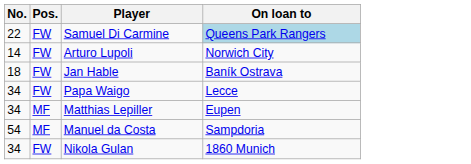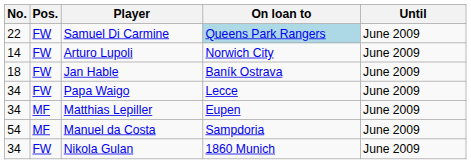 <table class="wikitable" style="font-size:95%;">
 <tr>
 <th width=20px>No.</th>
 <th width=20px>Pos.</th>
 <th width=170px>Player</th>
 <th width=190px>On loan to</th>
+<th width=125px>Until</th>
 </tr>
 <tr>
 <td>22</td>
 <td><a href='#'>FW</a></td>
 <td> <a href='#'>Samuel Di Carmine</a></td>
 <td style="background: lightblue;"><a href='#'>Queens Park Rangers</a></td>
+<td>June 2009 </td>
 </tr>
 <tr>
 <td>14</td>
 <td><a href='#'>FW</a></td>
 <td> <a href='#'>Arturo Lupoli</a></td>
 <td><a href='#'>Norwich City</a></td>
+<td>June 2009 </td>
 </tr>
 <tr>
 <td>18</td>
 <td><a href='#'>FW</a></td>
 <td> <a href='#'>Jan Hable</a></td>
 <td><a href='#'>Baník Ostrava</a></td>
+<td>June 2009 </td>
 </tr>
 <tr>
 <td>34</td>
 <td><a href='#'>FW</a></td>
 <td> <a href='#'>Papa Waigo</a></td>
 <td><a href='#'>Lecce</a></td>
+<td>June 2009 </td>
 </tr>
 <tr>
 <td>34</td>
 <td><a href='#'>MF</a></td>
 <td> <a href='#'>Matthias Lepiller</a></td>
 <td><a href='#'>Eupen</a></td>
+<td>June 2009 </td>
 </tr>
 <tr>
 <td>54</td>
 <td><a href='#'>MF</a></td>
 <td> <a href='#'>Manuel da Costa</a></td>
 <td><a href='#'>Sampdoria</a></td>
+<td>June 2009 </td>
 </tr>
 <tr>
 <td>34</td>
 <td><a href='#'>FW</a></td>
 <td> <a href='#'>Nikola Gulan</a></td>
 <td><a href='#'>1860 Munich</a></td>
+<td>June 2009 </td>
 </tr>
 </table>
